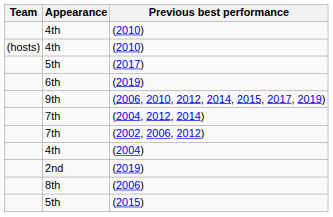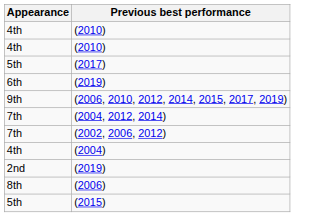 <table class="wikitable sortable">
 <tr>
-<th>Team</th>
 <th data-sort-type="number">Appearance</th>
 <th>Previous best performance</th>
 </tr>
 <tr>
-<td></td>
 <td>4th</td>
 <td> (<a href='#'>2010</a>)</td>
 </tr>
 <tr>
-<td> (hosts)</td>
 <td>4th</td>
 <td> (<a href='#'>2010</a>)</td>
 </tr>
 <tr>
-<td></td>
 <td>5th</td>
 <td> (<a href='#'>2017</a>)</td>
 </tr>
 <tr>
-<td></td>
 <td>6th</td>
 <td> (<a href='#'>2019</a>)</td>
 </tr>
 <tr>
-<td></td>
 <td>9th</td>
 <td> (<a href='#'>2006</a>, <a href='#'>2010</a>, <a href='#'>2012</a>, <a href='#'>2014</a>, <a href='#'>2015</a>, <a href='#'>2017</a>, <a href='#'>2019</a>)</td>
 </tr>
 <tr>
-<td></td>
 <td>7th</td>
 <td> (<a href='#'>2004</a>, <a href='#'>2012</a>, <a href='#'>2014</a>)</td>
 </tr>
 <tr>
-<td></td>
 <td>7th</td>
 <td> (<a href='#'>2002</a>, <a href='#'>2006</a>, <a href='#'>2012</a>)</td>
 </tr>
 <tr>
-<td></td>
 <td>4th</td>
 <td> (<a href='#'>2004</a>)</td>
 </tr>
 <tr>
-<td></td>
 <td>2nd</td>
 <td> (<a href='#'>2019</a>)</td>
 </tr>
 <tr>
-<td></td>
 <td>8th</td>
 <td> (<a href='#'>2006</a>)</td>
 </tr>
 <tr>
-<td></td>
 <td>5th</td>
 <td> (<a href='#'>2015</a>)</td>
 </tr>
 </table>
